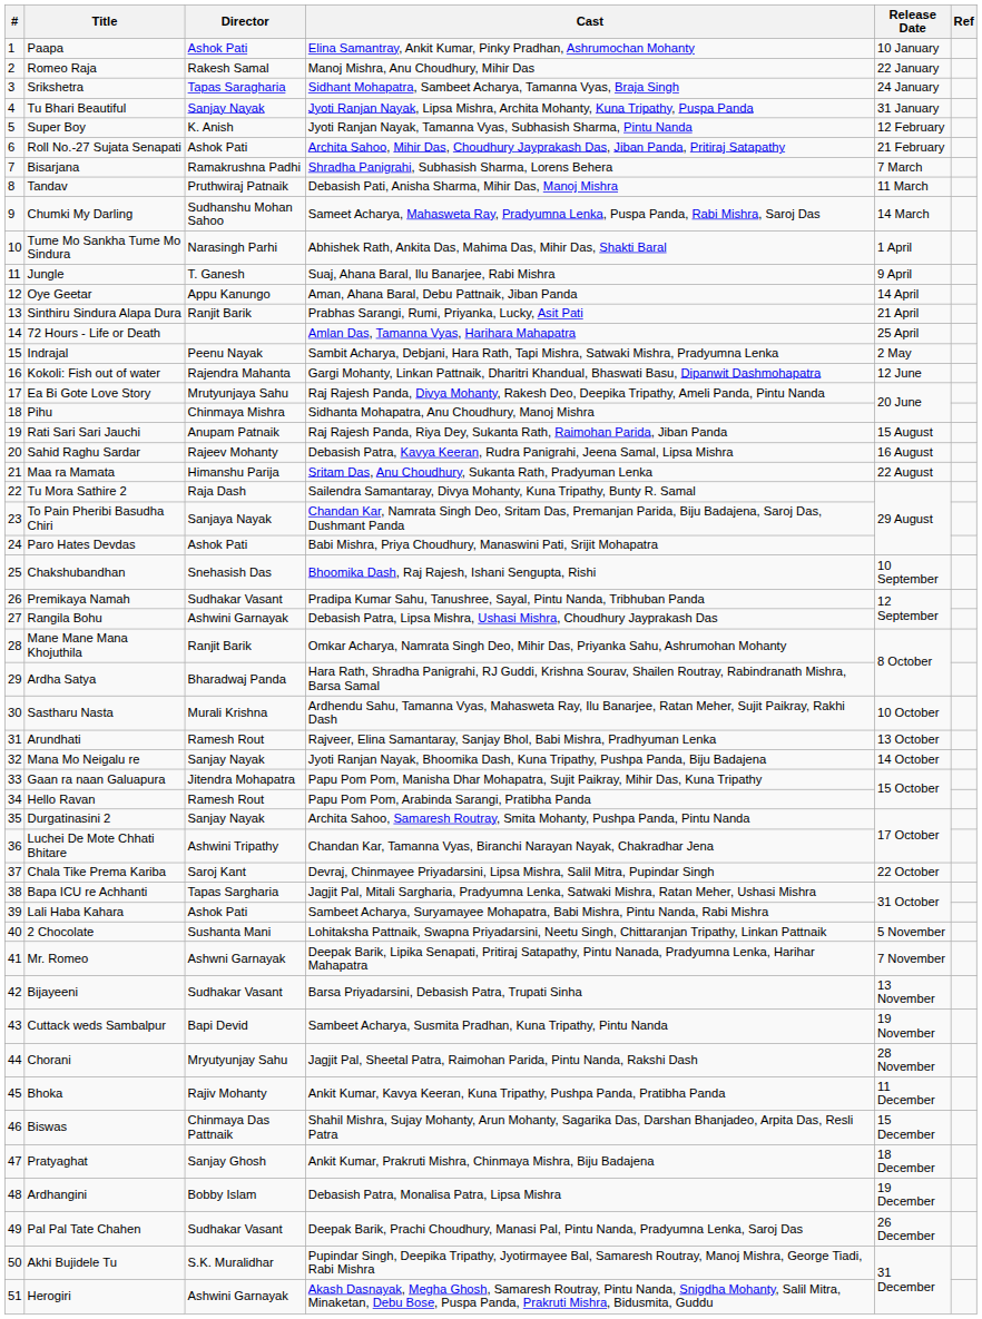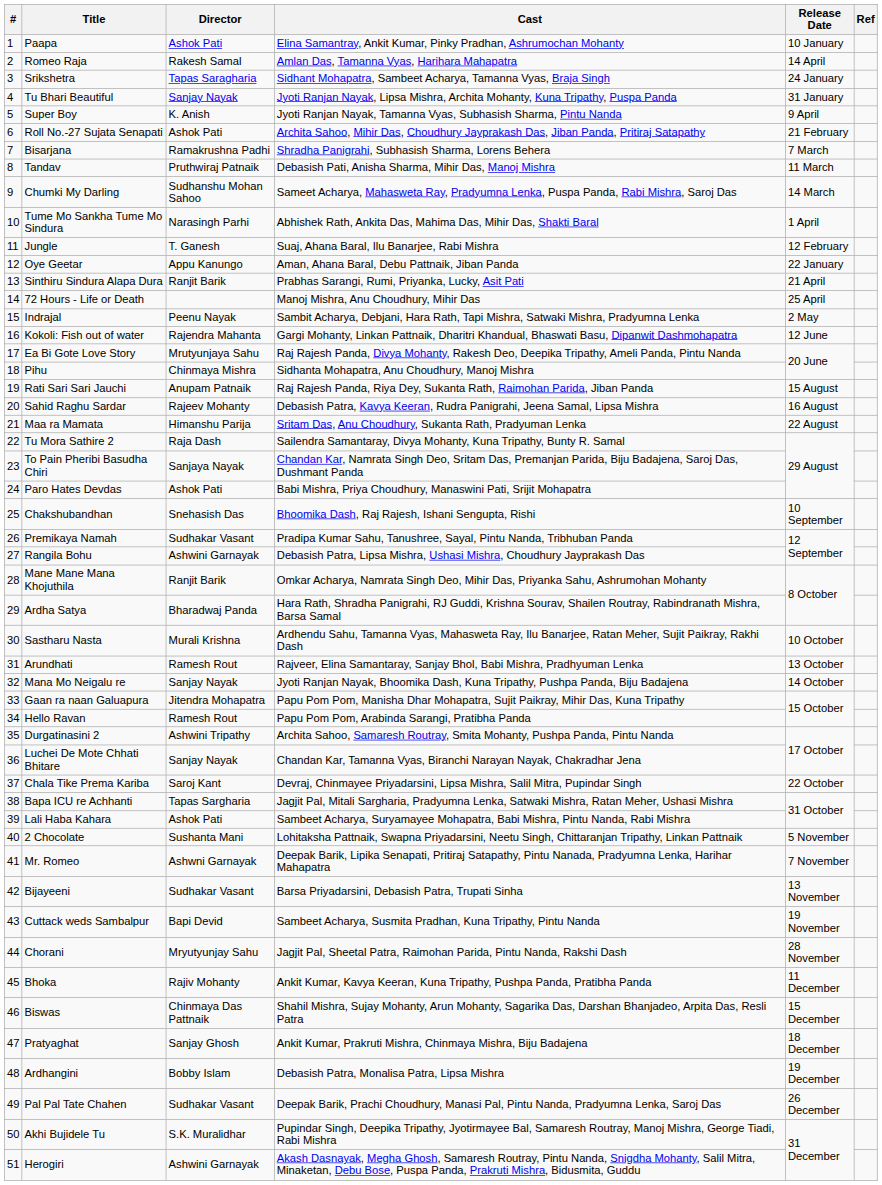 <table class="wikitable">
 <tr>
 <th>#</th>
 <th>Title</th>
 <th>Director</th>
 <th>Cast</th>
 <th>Release Date</th>
 <th>Ref</th>
 </tr>
 <tr>
 <td>1</td>
 <td>Paapa</td>
 <td><a href='#'>Ashok Pati</a></td>
 <td><a href='#'>Elina Samantray</a>, Ankit Kumar, Pinky Pradhan, <a href='#'>Ashrumochan Mohanty</a></td>
 <td>10 January</td>
 <td></td>
 </tr>
 <tr>
 <td>2</td>
 <td>Romeo Raja</td>
 <td>Rakesh Samal</td>
-<td>Manoj Mishra, Anu Choudhury, Mihir Das</td>
-<td>22 January</td>
+<td><a href='#'>Amlan Das</a>, <a href='#'>Tamanna Vyas</a>, <a href='#'>Harihara Mahapatra</a></td>
+<td>14 April</td>
 <td></td>
 </tr>
 <tr>
 <td>3</td>
 <td>Srikshetra</td>
 <td><a href='#'>Tapas Saragharia</a></td>
 <td><a href='#'>Sidhant Mohapatra</a>, Sambeet Acharya, Tamanna Vyas, <a href='#'>Braja Singh</a></td>
 <td>24 January</td>
 <td></td>
 </tr>
 <tr>
 <td>4</td>
 <td>Tu Bhari Beautiful</td>
 <td><a href='#'>Sanjay Nayak</a></td>
 <td><a href='#'>Jyoti Ranjan Nayak</a>, Lipsa Mishra, Archita Mohanty, <a href='#'>Kuna Tripathy</a>, <a href='#'>Puspa Panda</a></td>
 <td>31 January</td>
 <td></td>
 </tr>
 <tr>
 <td>5</td>
 <td>Super Boy</td>
 <td>K. Anish</td>
 <td>Jyoti Ranjan Nayak, Tamanna Vyas, Subhasish Sharma, <a href='#'>Pintu Nanda</a></td>
-<td>12 February</td>
+<td>9 April</td>
 <td></td>
 </tr>
 <tr>
 <td>6</td>
 <td>Roll No.-27 Sujata Senapati</td>
 <td>Ashok Pati</td>
 <td><a href='#'>Archita Sahoo</a>, <a href='#'>Mihir Das</a>, <a href='#'>Choudhury Jayprakash Das</a>, <a href='#'>Jiban Panda</a>, <a href='#'>Pritiraj Satapathy</a></td>
 <td>21 February</td>
 <td></td>
 </tr>
 <tr>
 <td>7</td>
 <td>Bisarjana</td>
 <td>Ramakrushna Padhi</td>
 <td><a href='#'>Shradha Panigrahi</a>, Subhasish Sharma, Lorens Behera</td>
 <td>7 March</td>
 <td></td>
 </tr>
 <tr>
 <td>8</td>
 <td>Tandav</td>
 <td>Pruthwiraj Patnaik</td>
 <td>Debasish Pati, Anisha Sharma, Mihir Das, <a href='#'>Manoj Mishra</a></td>
 <td>11 March</td>
 <td></td>
 </tr>
 <tr>
 <td>9</td>
 <td>Chumki My Darling</td>
 <td>Sudhanshu Mohan Sahoo</td>
 <td>Sameet Acharya, <a href='#'>Mahasweta Ray</a>, <a href='#'>Pradyumna Lenka</a>, Puspa Panda, <a href='#'>Rabi Mishra</a>, Saroj Das</td>
 <td>14 March</td>
 <td></td>
 </tr>
 <tr>
 <td>10</td>
 <td>Tume Mo Sankha Tume Mo Sindura</td>
 <td>Narasingh Parhi</td>
 <td>Abhishek Rath, Ankita Das, Mahima Das, Mihir Das, <a href='#'>Shakti Baral</a></td>
 <td>1 April</td>
 <td></td>
 </tr>
 <tr>
 <td>11</td>
 <td>Jungle</td>
 <td>T. Ganesh</td>
 <td>Suaj, Ahana Baral, Ilu Banarjee, Rabi Mishra</td>
-<td>9 April</td>
+<td>12 February</td>
 <td></td>
 </tr>
 <tr>
 <td>12</td>
 <td>Oye Geetar</td>
 <td>Appu Kanungo</td>
 <td>Aman, Ahana Baral, Debu Pattnaik, Jiban Panda</td>
-<td>14 April</td>
+<td>22 January</td>
 <td></td>
 </tr>
 <tr>
 <td>13</td>
 <td>Sinthiru Sindura Alapa Dura</td>
 <td>Ranjit Barik</td>
 <td>Prabhas Sarangi, Rumi, Priyanka, Lucky, <a href='#'>Asit Pati</a></td>
 <td>21 April</td>
 <td></td>
 </tr>
 <tr>
 <td>14</td>
 <td>72 Hours - Life or Death</td>
 <td></td>
-<td><a href='#'>Amlan Das</a>, <a href='#'>Tamanna Vyas</a>, <a href='#'>Harihara Mahapatra</a></td>
+<td>Manoj Mishra, Anu Choudhury, Mihir Das</td>
 <td>25 April</td>
 <td></td>
 </tr>
 <tr>
 <td>15</td>
 <td>Indrajal</td>
 <td>Peenu Nayak</td>
 <td>Sambit Acharya, Debjani, Hara Rath, Tapi Mishra, Satwaki Mishra, Pradyumna Lenka</td>
 <td>2 May</td>
 <td></td>
 </tr>
 <tr>
 <td>16</td>
 <td>Kokoli: Fish out of water</td>
 <td>Rajendra Mahanta</td>
 <td>Gargi Mohanty, Linkan Pattnaik, Dharitri Khandual, Bhaswati Basu, <a href='#'>Dipanwit Dashmohapatra</a></td>
 <td>12 June</td>
 <td></td>
 </tr>
 <tr>
 <td>17</td>
 <td>Ea Bi Gote Love Story</td>
 <td>Mrutyunjaya Sahu</td>
 <td>Raj Rajesh Panda, <a href='#'>Divya Mohanty</a>, Rakesh Deo, Deepika Tripathy, Ameli Panda, Pintu Nanda</td>
 <td rowspan="2">20 June</td>
 <td></td>
 </tr>
 <tr>
 <td>18</td>
 <td>Pihu</td>
 <td>Chinmaya Mishra</td>
 <td>Sidhanta Mohapatra, Anu Choudhury, Manoj Mishra</td>
 <td></td>
 </tr>
 <tr>
 <td>19</td>
 <td>Rati Sari Sari Jauchi</td>
 <td>Anupam Patnaik</td>
 <td>Raj Rajesh Panda, Riya Dey, Sukanta Rath, <a href='#'>Raimohan Parida</a>, Jiban Panda</td>
 <td>15 August</td>
 <td></td>
 </tr>
 <tr>
 <td>20</td>
 <td>Sahid Raghu Sardar</td>
 <td>Rajeev Mohanty</td>
 <td>Debasish Patra, <a href='#'>Kavya Keeran</a>, Rudra Panigrahi, Jeena Samal, Lipsa Mishra</td>
 <td>16 August</td>
 <td></td>
 </tr>
 <tr>
 <td>21</td>
 <td>Maa ra Mamata</td>
 <td>Himanshu Parija</td>
 <td><a href='#'>Sritam Das</a>, <a href='#'>Anu Choudhury</a>, Sukanta Rath, Pradyuman Lenka</td>
 <td>22 August</td>
 <td></td>
 </tr>
 <tr>
 <td>22</td>
 <td>Tu Mora Sathire 2</td>
 <td>Raja Dash</td>
 <td>Sailendra Samantaray, Divya Mohanty, Kuna Tripathy, Bunty R. Samal</td>
 <td rowspan="3">29 August</td>
 <td></td>
 </tr>
 <tr>
 <td>23</td>
 <td>To Pain Pheribi Basudha Chiri</td>
 <td>Sanjaya Nayak</td>
 <td><a href='#'>Chandan Kar</a>, Namrata Singh Deo, Sritam Das, Premanjan Parida, Biju Badajena, Saroj Das, Dushmant Panda</td>
 <td></td>
 </tr>
 <tr>
 <td>24</td>
 <td>Paro Hates Devdas</td>
 <td>Ashok Pati</td>
 <td>Babi Mishra, Priya Choudhury, Manaswini Pati, Srijit Mohapatra</td>
 <td></td>
 </tr>
 <tr>
 <td>25</td>
 <td>Chakshubandhan</td>
 <td>Snehasish Das</td>
 <td><a href='#'>Bhoomika Dash</a>, Raj Rajesh, Ishani Sengupta, Rishi</td>
 <td>10 September</td>
 <td></td>
 </tr>
 <tr>
 <td>26</td>
 <td>Premikaya Namah</td>
 <td>Sudhakar Vasant</td>
 <td>Pradipa Kumar Sahu, Tanushree, Sayal, Pintu Nanda, Tribhuban Panda</td>
 <td rowspan="2">12 September</td>
 <td></td>
 </tr>
 <tr>
 <td>27</td>
 <td>Rangila Bohu</td>
 <td>Ashwini Garnayak</td>
 <td>Debasish Patra, Lipsa Mishra, <a href='#'>Ushasi Mishra</a>, Choudhury Jayprakash Das</td>
 <td></td>
 </tr>
 <tr>
 <td>28</td>
 <td>Mane Mane Mana Khojuthila</td>
 <td>Ranjit Barik</td>
 <td>Omkar Acharya, Namrata Singh Deo, Mihir Das, Priyanka Sahu, Ashrumohan Mohanty</td>
 <td rowspan="2">8 October</td>
 <td></td>
 </tr>
 <tr>
 <td>29</td>
 <td>Ardha Satya</td>
 <td>Bharadwaj Panda</td>
 <td>Hara Rath, Shradha Panigrahi, RJ Guddi, Krishna Sourav, Shailen Routray, Rabindranath Mishra, Barsa Samal</td>
 <td></td>
 </tr>
 <tr>
 <td>30</td>
 <td>Sastharu Nasta</td>
 <td>Murali Krishna</td>
 <td>Ardhendu Sahu, Tamanna Vyas, Mahasweta Ray, Ilu Banarjee, Ratan Meher, Sujit Paikray, Rakhi Dash</td>
 <td>10 October</td>
 <td></td>
 </tr>
 <tr>
 <td>31</td>
 <td>Arundhati</td>
 <td>Ramesh Rout</td>
 <td>Rajveer, Elina Samantaray, Sanjay Bhol, Babi Mishra, Pradhyuman Lenka</td>
 <td>13 October</td>
 <td></td>
 </tr>
 <tr>
 <td>32</td>
 <td>Mana Mo Neigalu re</td>
 <td>Sanjay Nayak</td>
 <td>Jyoti Ranjan Nayak, Bhoomika Dash, Kuna Tripathy, Pushpa Panda, Biju Badajena</td>
 <td>14 October</td>
 <td></td>
 </tr>
 <tr>
 <td>33</td>
 <td>Gaan ra naan Galuapura</td>
 <td>Jitendra Mohapatra</td>
 <td>Papu Pom Pom, Manisha Dhar Mohapatra, Sujit Paikray, Mihir Das, Kuna Tripathy</td>
 <td rowspan="2">15 October</td>
 <td></td>
 </tr>
 <tr>
 <td>34</td>
 <td>Hello Ravan</td>
 <td>Ramesh Rout</td>
 <td>Papu Pom Pom, Arabinda Sarangi, Pratibha Panda</td>
 <td></td>
 </tr>
 <tr>
 <td>35</td>
 <td>Durgatinasini 2</td>
-<td>Sanjay Nayak</td>
+<td>Ashwini Tripathy</td>
 <td>Archita Sahoo, <a href='#'>Samaresh Routray</a>, Smita Mohanty, Pushpa Panda, Pintu Nanda</td>
 <td rowspan="2">17 October</td>
 <td></td>
 </tr>
 <tr>
 <td>36</td>
 <td>Luchei De Mote Chhati Bhitare</td>
-<td>Ashwini Tripathy</td>
+<td>Sanjay Nayak</td>
 <td>Chandan Kar, Tamanna Vyas, Biranchi Narayan Nayak, Chakradhar Jena</td>
 <td></td>
 </tr>
 <tr>
 <td>37</td>
 <td>Chala Tike Prema Kariba</td>
 <td>Saroj Kant</td>
 <td>Devraj, Chinmayee Priyadarsini, Lipsa Mishra, Salil Mitra, Pupindar Singh</td>
 <td>22 October</td>
 <td></td>
 </tr>
 <tr>
 <td>38</td>
 <td>Bapa ICU re Achhanti</td>
 <td>Tapas Sargharia</td>
 <td>Jagjit Pal, Mitali Sargharia, Pradyumna Lenka, Satwaki Mishra, Ratan Meher, Ushasi Mishra</td>
 <td rowspan="2">31 October</td>
 <td></td>
 </tr>
 <tr>
 <td>39</td>
 <td>Lali Haba Kahara</td>
 <td>Ashok Pati</td>
 <td>Sambeet Acharya, Suryamayee Mohapatra, Babi Mishra, Pintu Nanda, Rabi Mishra</td>
 <td></td>
 </tr>
 <tr>
 <td>40</td>
 <td>2 Chocolate</td>
 <td>Sushanta Mani</td>
 <td>Lohitaksha Pattnaik, Swapna Priyadarsini, Neetu Singh, Chittaranjan Tripathy, Linkan Pattnaik</td>
 <td>5 November</td>
 <td></td>
 </tr>
 <tr>
 <td>41</td>
 <td>Mr. Romeo</td>
 <td>Ashwni Garnayak</td>
 <td>Deepak Barik, Lipika Senapati, Pritiraj Satapathy, Pintu Nanada, Pradyumna Lenka, Harihar Mahapatra</td>
 <td>7 November</td>
 <td></td>
 </tr>
 <tr>
 <td>42</td>
 <td>Bijayeeni</td>
 <td>Sudhakar Vasant</td>
 <td>Barsa Priyadarsini, Debasish Patra, Trupati Sinha</td>
 <td>13 November</td>
 <td></td>
 </tr>
 <tr>
 <td>43</td>
 <td>Cuttack weds Sambalpur</td>
 <td>Bapi Devid</td>
 <td>Sambeet Acharya, Susmita Pradhan, Kuna Tripathy, Pintu Nanda</td>
 <td>19 November</td>
 <td></td>
 </tr>
 <tr>
 <td>44</td>
 <td>Chorani</td>
 <td>Mryutyunjay Sahu</td>
 <td>Jagjit Pal, Sheetal Patra, Raimohan Parida, Pintu Nanda, Rakshi Dash</td>
 <td>28 November</td>
 <td></td>
 </tr>
 <tr>
 <td>45</td>
 <td>Bhoka</td>
 <td>Rajiv Mohanty</td>
 <td>Ankit Kumar, Kavya Keeran, Kuna Tripathy, Pushpa Panda, Pratibha Panda</td>
 <td>11 December</td>
 <td></td>
 </tr>
 <tr>
 <td>46</td>
 <td>Biswas</td>
 <td>Chinmaya Das Pattnaik</td>
 <td>Shahil Mishra, Sujay Mohanty, Arun Mohanty, Sagarika Das, Darshan Bhanjadeo, Arpita Das, Resli Patra</td>
 <td>15 December</td>
 <td></td>
 </tr>
 <tr>
 <td>47</td>
 <td>Pratyaghat</td>
 <td>Sanjay Ghosh</td>
 <td>Ankit Kumar, Prakruti Mishra, Chinmaya Mishra, Biju Badajena</td>
 <td>18 December</td>
 <td></td>
 </tr>
 <tr>
 <td>48</td>
 <td>Ardhangini</td>
 <td>Bobby Islam</td>
 <td>Debasish Patra, Monalisa Patra, Lipsa Mishra</td>
 <td>19 December</td>
 <td></td>
 </tr>
 <tr>
 <td>49</td>
 <td>Pal Pal Tate Chahen</td>
 <td>Sudhakar Vasant</td>
 <td>Deepak Barik, Prachi Choudhury, Manasi Pal, Pintu Nanda, Pradyumna Lenka, Saroj Das</td>
 <td>26 December</td>
 <td></td>
 </tr>
 <tr>
 <td>50</td>
 <td>Akhi Bujidele Tu</td>
 <td>S.K. Muralidhar</td>
 <td>Pupindar Singh, Deepika Tripathy, Jyotirmayee Bal, Samaresh Routray, Manoj Mishra, George Tiadi, Rabi Mishra</td>
 <td rowspan="2">31 December</td>
 <td></td>
 </tr>
 <tr>
 <td>51</td>
 <td>Herogiri</td>
 <td>Ashwini Garnayak</td>
 <td><a href='#'>Akash Dasnayak</a>, <a href='#'>Megha Ghosh</a>, Samaresh Routray, Pintu Nanda, <a href='#'>Snigdha Mohanty</a>, Salil Mitra, Minaketan, <a href='#'>Debu Bose</a>, Puspa Panda, <a href='#'>Prakruti Mishra</a>, Bidusmita, Guddu</td>
 <td></td>
 </tr>
 </table>
